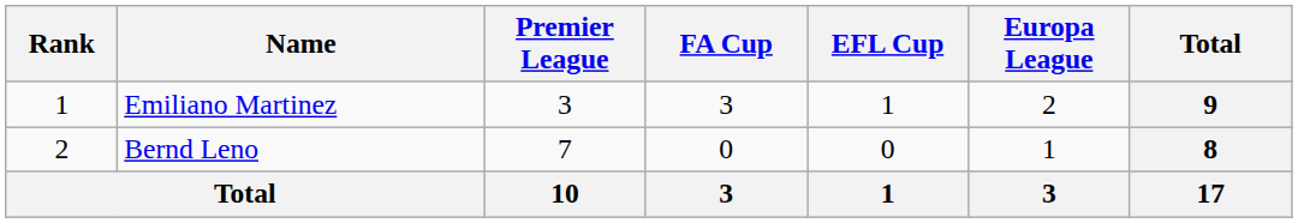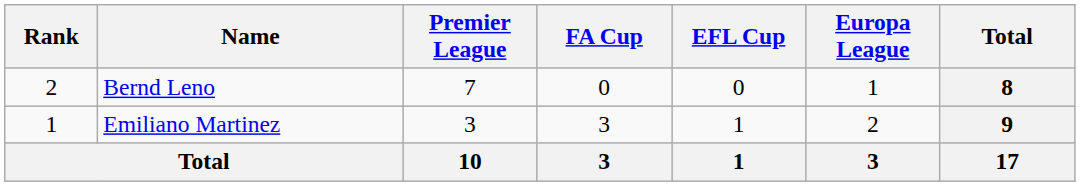 <table class="wikitable" style="text-align: center">
 <tr>
 <th style="width:56px;">Rank</th>
 <th style="width:200px;">Name</th>
 <th style="width:84px;"><a href='#'>Premier League</a></th>
 <th style="width:84px;"><a href='#'>FA Cup</a></th>
 <th style="width:84px;"><a href='#'>EFL Cup</a></th>
 <th style="width:84px;"><a href='#'>Europa League</a></th>
 <th style="width:84px;">Total</th>
 </tr>
 <tr>
+<td rowspan="1">2</td>
+<td align=left> <a href='#'>Bernd Leno</a></td>
+<td>7</td>
+<td>0</td>
+<td>0</td>
+<td>1</td>
+<th>8</th>
+</tr>
+<tr>
 <td rowspan="1">1</td>
 <td align=left> <a href='#'>Emiliano Martinez</a></td>
 <td>3</td>
 <td>3</td>
 <td>1</td>
 <td>2</td>
 <th>9</th>
-</tr>
-<tr>
-<td rowspan="1">2</td>
-<td align=left> <a href='#'>Bernd Leno</a></td>
-<td>7</td>
-<td>0</td>
-<td>0</td>
-<td>1</td>
-<th>8</th>
 </tr>
 <tr>
 <th colspan="2">Total</th>
 <th>10</th>
 <th>3</th>
 <th>1</th>
 <th>3</th>
 <th>17</th>
 </tr>
 </table>
